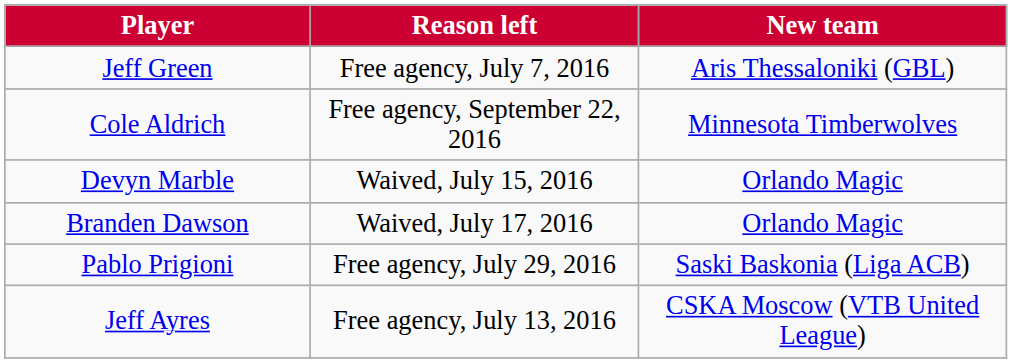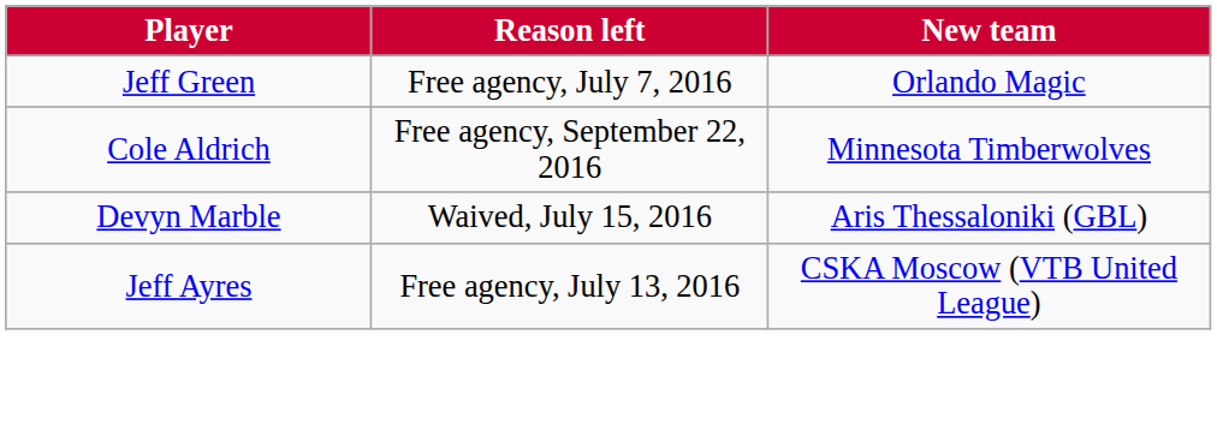 <table class="wikitable sortable sortable">
 <tr>
 <th style="background:#CC0033; color:white" width="10%">Player</th>
 <th style="background:#CC0033; color:white" width="10%">Reason left</th>
 <th style="background:#CC0033; color:white" width="10%">New team</th>
 </tr>
 <tr style="text-align: center">
 <td><a href='#'>Jeff Green</a></td>
 <td>Free agency, July 7, 2016</td>
-<td><a href='#'>Aris Thessaloniki</a> (<a href='#'>GBL</a>)</td>
+<td><a href='#'>Orlando Magic</a></td>
 </tr>
 <tr style="text-align: center">
 <td><a href='#'>Cole Aldrich</a></td>
 <td>Free agency, September 22, 2016</td>
 <td><a href='#'>Minnesota Timberwolves</a></td>
 </tr>
 <tr style="text-align: center">
 <td><a href='#'>Devyn Marble</a></td>
 <td>Waived, July 15, 2016</td>
-<td><a href='#'>Orlando Magic</a></td>
-</tr>
-<tr style="text-align: center">
-<td><a href='#'>Branden Dawson</a></td>
-<td>Waived, July 17, 2016</td>
-<td><a href='#'>Orlando Magic</a></td>
-</tr>
-<tr style="text-align: center">
-<td><a href='#'>Pablo Prigioni</a></td>
-<td>Free agency, July 29, 2016</td>
-<td><a href='#'>Saski Baskonia</a> (<a href='#'>Liga ACB</a>)</td>
+<td><a href='#'>Aris Thessaloniki</a> (<a href='#'>GBL</a>)</td>
 </tr>
 <tr style="text-align: center">
 <td><a href='#'>Jeff Ayres</a></td>
 <td>Free agency, July 13, 2016</td>
 <td><a href='#'>CSKA Moscow</a> (<a href='#'>VTB United League</a>)</td>
 </tr>
 </table>
